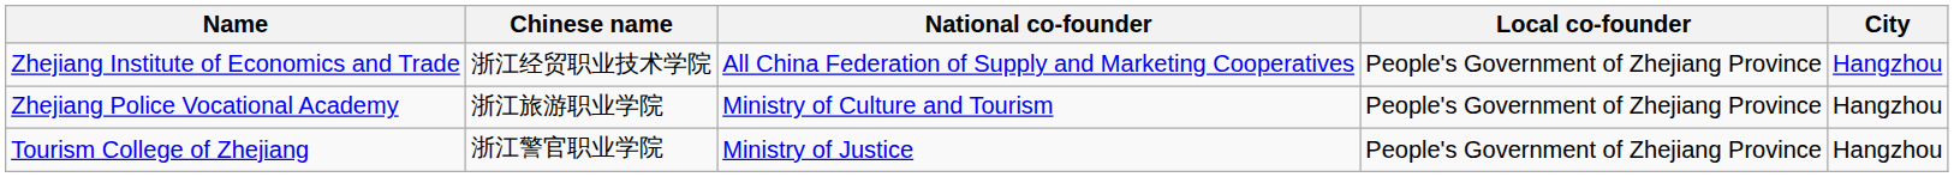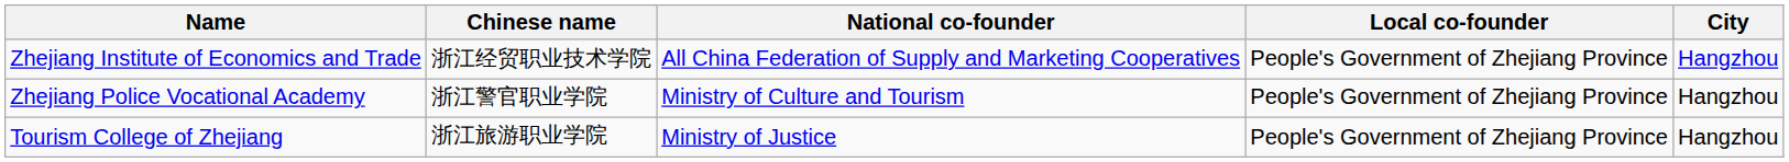 <table class="wikitable + sortable">
 <tr>
 <th>Name</th>
 <th>Chinese name</th>
 <th>National co-founder</th>
 <th>Local co-founder</th>
 <th>City</th>
 </tr>
 <tr>
 <td><a href='#'>Zhejiang Institute of Economics and Trade</a></td>
 <td>浙江经贸职业技术学院</td>
 <td><a href='#'>All China Federation of Supply and Marketing Cooperatives</a></td>
 <td>People's Government of Zhejiang Province</td>
 <td><a href='#'>Hangzhou</a></td>
 </tr>
 <tr>
 <td><a href='#'>Zhejiang Police Vocational Academy</a></td>
-<td>浙江旅游职业学院</td>
+<td>浙江警官职业学院</td>
 <td><a href='#'>Ministry of Culture and Tourism</a></td>
 <td>People's Government of Zhejiang Province</td>
 <td>Hangzhou</td>
 </tr>
 <tr>
 <td><a href='#'>Tourism College of Zhejiang</a></td>
-<td>浙江警官职业学院</td>
+<td>浙江旅游职业学院</td>
 <td><a href='#'>Ministry of Justice</a></td>
 <td>People's Government of Zhejiang Province</td>
 <td>Hangzhou</td>
 </tr>
 </table>
